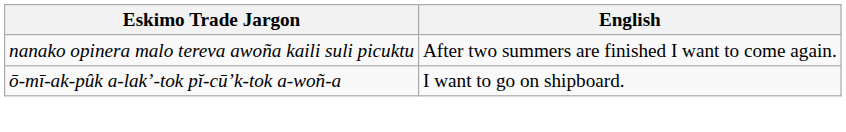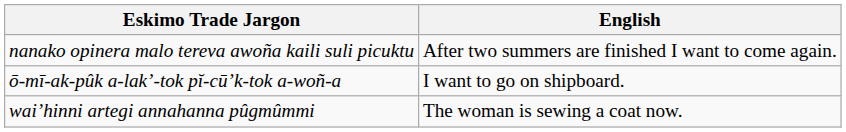 <table class="wikitable">
 <tr>
 <th>Eskimo Trade Jargon</th>
 <th>English</th>
 </tr>
 <tr>
 <td><em>nanako opinera malo tereva awoña kaili suli picuktu</em></td>
 <td>After two summers are finished I want to come again.</td>
 </tr>
 <tr>
 <td><em>ō-mī-ak-pûk a-lak’-tok pĭ-cū’k-tok a-woñ-a</em></td>
 <td>I want to go on shipboard.</td>
 </tr>
+<tr>
+<td><em>wai’hinni artegi annahanna pûgmûmmi</em></td>
+<td>The woman is sewing a coat now.</td>
+</tr>
 </table>
